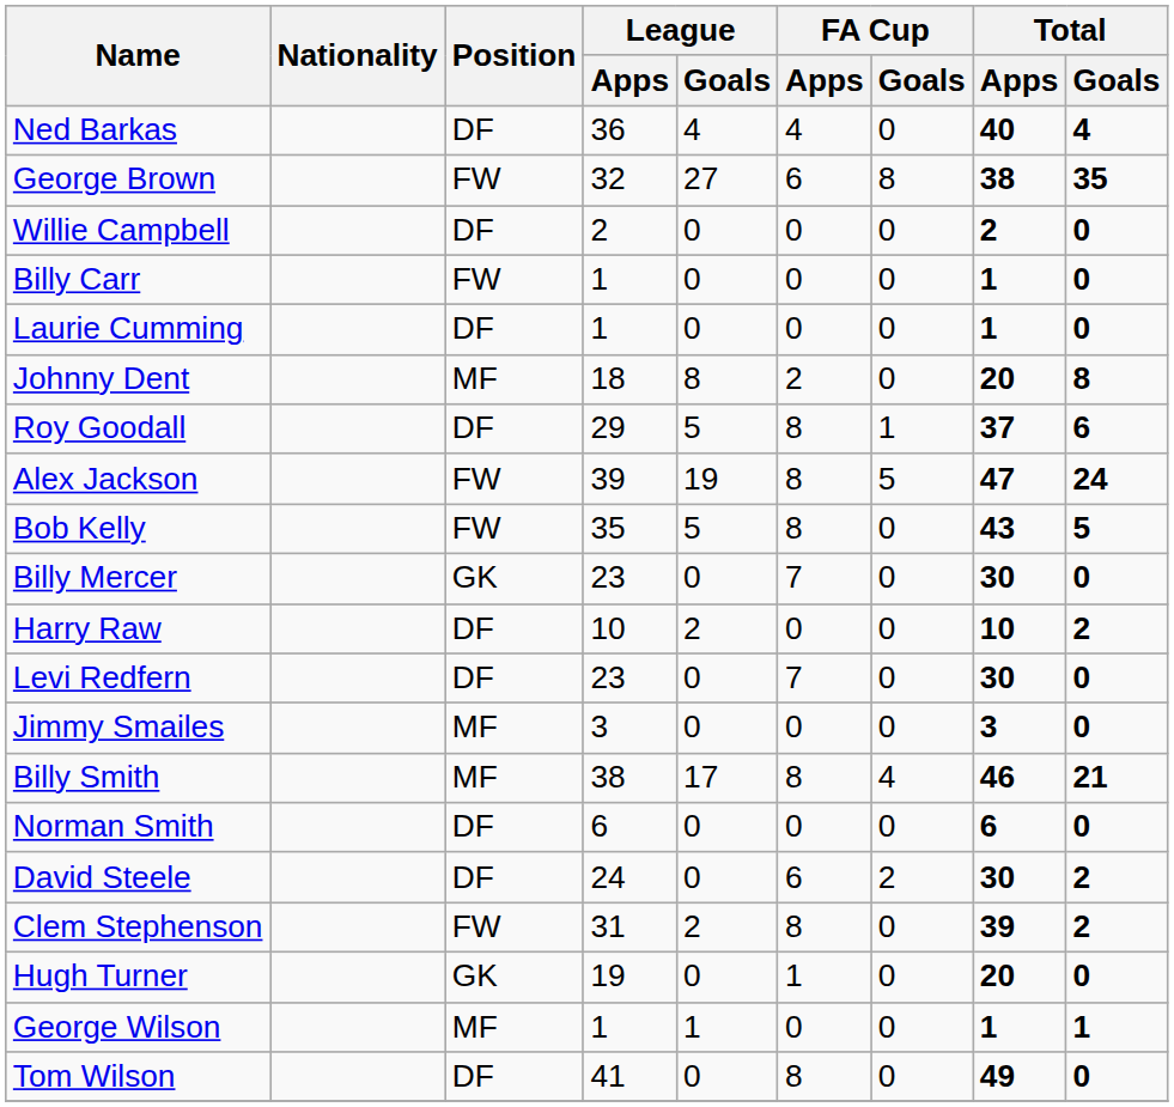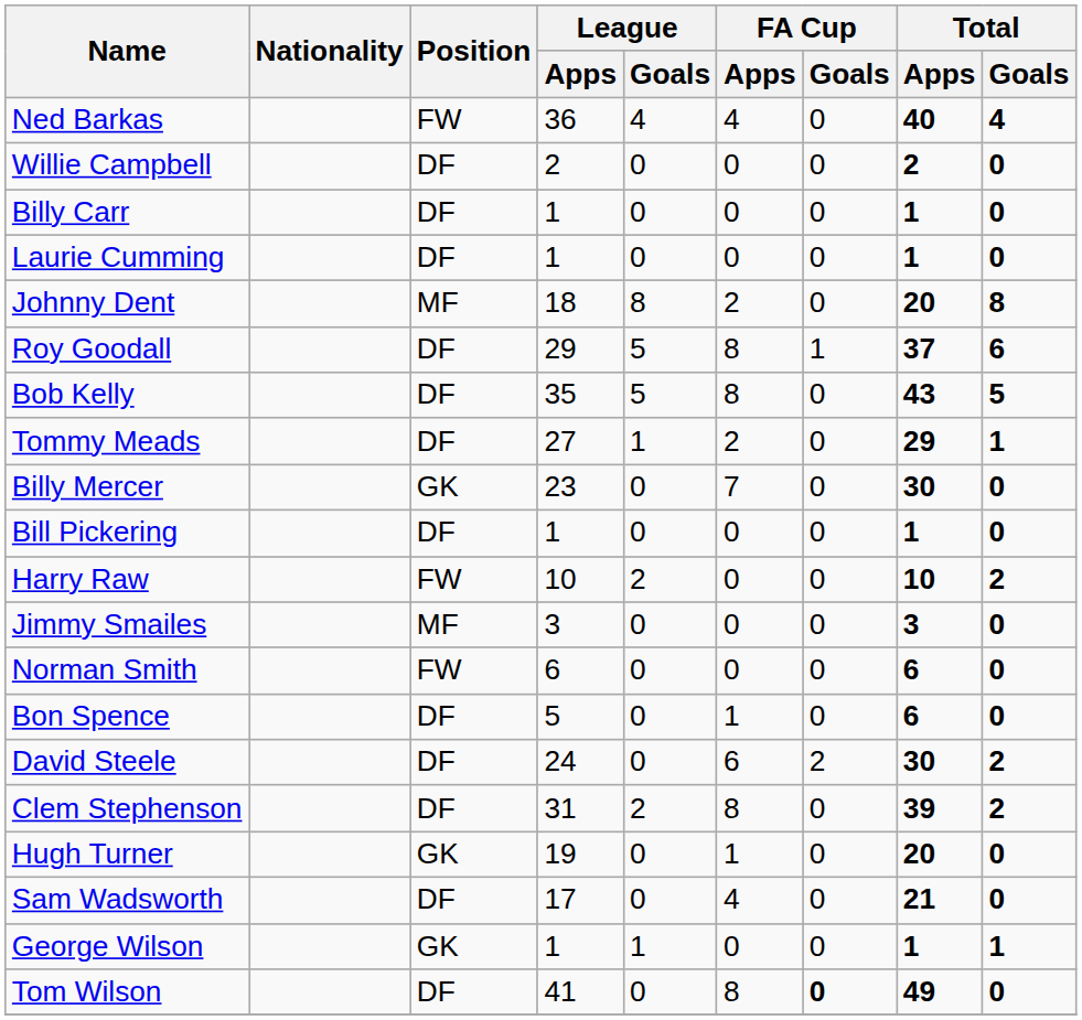 <table class="wikitable sortable">
 <tr>
 <th scope=col rowspan=2>Name</th>
 <th scope=col rowspan=2>Nationality</th>
 <th scope=col rowspan=2>Position</th>
 <th colspan=2>League</th>
 <th colspan=2>FA Cup</th>
 <th colspan=2>Total</th>
 </tr>
 <tr>
 <th>Apps</th>
 <th>Goals</th>
 <th>Apps</th>
 <th>Goals</th>
 <th>Apps</th>
 <th>Goals</th>
 </tr>
 <tr>
 <td><a href='#'>Ned Barkas</a></td>
 <td></td>
-<td>DF</td>
+<td>FW</td>
 <td>36</td>
 <td>4</td>
 <td>4</td>
 <td>0</td>
 <td><strong>40</strong></td>
 <td><strong>4</strong></td>
-</tr>
-<tr>
-<td><a href='#'>George Brown</a></td>
-<td></td>
-<td>FW</td>
-<td>32</td>
-<td>27</td>
-<td>6</td>
-<td>8</td>
-<td><strong>38</strong></td>
-<td><strong>35</strong></td>
 </tr>
 <tr>
 <td><a href='#'>Willie Campbell</a></td>
 <td></td>
 <td>DF</td>
 <td>2</td>
 <td>0</td>
 <td>0</td>
 <td>0</td>
 <td><strong>2</strong></td>
 <td><strong>0</strong></td>
 </tr>
 <tr>
 <td><a href='#'>Billy Carr</a></td>
 <td></td>
-<td>FW</td>
+<td>DF</td>
 <td>1</td>
 <td>0</td>
 <td>0</td>
 <td>0</td>
 <td><strong>1</strong></td>
 <td><strong>0</strong></td>
 </tr>
 <tr>
 <td><a href='#'>Laurie Cumming</a></td>
 <td></td>
 <td>DF</td>
 <td>1</td>
 <td>0</td>
 <td>0</td>
 <td>0</td>
 <td><strong>1</strong></td>
 <td><strong>0</strong></td>
 </tr>
 <tr>
 <td><a href='#'>Johnny Dent</a></td>
 <td></td>
 <td>MF</td>
 <td>18</td>
 <td>8</td>
 <td>2</td>
 <td>0</td>
 <td><strong>20</strong></td>
 <td><strong>8</strong></td>
 </tr>
 <tr>
 <td><a href='#'>Roy Goodall</a></td>
 <td></td>
 <td>DF</td>
 <td>29</td>
 <td>5</td>
 <td>8</td>
 <td>1</td>
 <td><strong>37</strong></td>
 <td><strong>6</strong></td>
 </tr>
 <tr>
-<td><a href='#'>Alex Jackson</a></td>
-<td></td>
-<td>FW</td>
-<td>39</td>
-<td>19</td>
-<td>8</td>
-<td>5</td>
-<td><strong>47</strong></td>
-<td><strong>24</strong></td>
-</tr>
-<tr>
 <td><a href='#'>Bob Kelly</a></td>
 <td></td>
-<td>FW</td>
+<td>DF</td>
 <td>35</td>
 <td>5</td>
 <td>8</td>
 <td>0</td>
 <td><strong>43</strong></td>
 <td><strong>5</strong></td>
+</tr>
+<tr>
+<td><a href='#'>Tommy Meads</a></td>
+<td></td>
+<td>DF</td>
+<td>27</td>
+<td>1</td>
+<td>2</td>
+<td>0</td>
+<td><strong>29</strong></td>
+<td><strong>1</strong></td>
 </tr>
 <tr>
 <td><a href='#'>Billy Mercer</a></td>
 <td></td>
 <td>GK</td>
 <td>23</td>
 <td>0</td>
 <td>7</td>
 <td>0</td>
 <td><strong>30</strong></td>
 <td><strong>0</strong></td>
 </tr>
 <tr>
+<td><a href='#'>Bill Pickering</a></td>
+<td></td>
+<td>DF</td>
+<td>1</td>
+<td>0</td>
+<td>0</td>
+<td>0</td>
+<td><strong>1</strong></td>
+<td><strong>0</strong></td>
+</tr>
+<tr>
 <td><a href='#'>Harry Raw</a></td>
 <td></td>
-<td>DF</td>
+<td>FW</td>
 <td>10</td>
 <td>2</td>
 <td>0</td>
 <td>0</td>
 <td><strong>10</strong></td>
 <td><strong>2</strong></td>
-</tr>
-<tr>
-<td><a href='#'>Levi Redfern</a></td>
-<td></td>
-<td>DF</td>
-<td>23</td>
-<td>0</td>
-<td>7</td>
-<td>0</td>
-<td><strong>30</strong></td>
-<td><strong>0</strong></td>
 </tr>
 <tr>
 <td><a href='#'>Jimmy Smailes</a></td>
 <td></td>
 <td>MF</td>
 <td>3</td>
 <td>0</td>
 <td>0</td>
 <td>0</td>
 <td><strong>3</strong></td>
 <td><strong>0</strong></td>
 </tr>
 <tr>
-<td><a href='#'>Billy Smith</a></td>
-<td></td>
-<td>MF</td>
-<td>38</td>
-<td>17</td>
-<td>8</td>
-<td>4</td>
-<td><strong>46</strong></td>
-<td><strong>21</strong></td>
-</tr>
-<tr>
 <td><a href='#'>Norman Smith</a></td>
 <td></td>
-<td>DF</td>
+<td>FW</td>
 <td>6</td>
 <td>0</td>
 <td>0</td>
+<td>0</td>
+<td><strong>6</strong></td>
+<td><strong>0</strong></td>
+</tr>
+<tr>
+<td><a href='#'>Bon Spence</a></td>
+<td></td>
+<td>DF</td>
+<td>5</td>
+<td>0</td>
+<td>1</td>
 <td>0</td>
 <td><strong>6</strong></td>
 <td><strong>0</strong></td>
 </tr>
 <tr>
 <td><a href='#'>David Steele</a></td>
 <td></td>
 <td>DF</td>
 <td>24</td>
 <td>0</td>
 <td>6</td>
 <td>2</td>
 <td><strong>30</strong></td>
 <td><strong>2</strong></td>
 </tr>
 <tr>
 <td><a href='#'>Clem Stephenson</a></td>
 <td></td>
-<td>FW</td>
+<td>DF</td>
 <td>31</td>
 <td>2</td>
 <td>8</td>
 <td>0</td>
 <td><strong>39</strong></td>
 <td><strong>2</strong></td>
 </tr>
 <tr>
 <td><a href='#'>Hugh Turner</a></td>
 <td></td>
 <td>GK</td>
 <td>19</td>
 <td>0</td>
 <td>1</td>
 <td>0</td>
 <td><strong>20</strong></td>
 <td><strong>0</strong></td>
 </tr>
 <tr>
+<td><a href='#'>Sam Wadsworth</a></td>
+<td></td>
+<td>DF</td>
+<td>17</td>
+<td>0</td>
+<td>4</td>
+<td>0</td>
+<td><strong>21</strong></td>
+<td><strong>0</strong></td>
+</tr>
+<tr>
 <td><a href='#'>George Wilson</a></td>
 <td></td>
-<td>MF</td>
+<td>GK</td>
 <td>1</td>
 <td>1</td>
 <td>0</td>
 <td>0</td>
 <td><strong>1</strong></td>
 <td><strong>1</strong></td>
 </tr>
 <tr>
 <td><a href='#'>Tom Wilson</a></td>
 <td></td>
 <td>DF</td>
 <td>41</td>
 <td>0</td>
 <td>8</td>
-<td>0</td>
+<td><strong>0</strong></td>
 <td><strong>49</strong></td>
 <td><strong>0</strong></td>
 </tr>
 <tr>
 </tr>
 </table>
